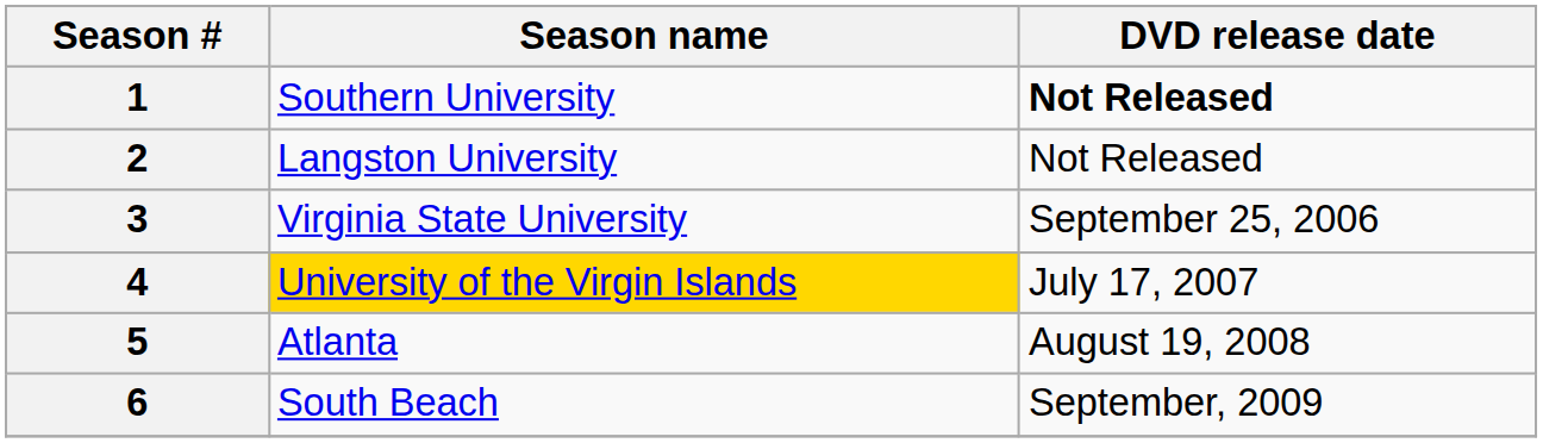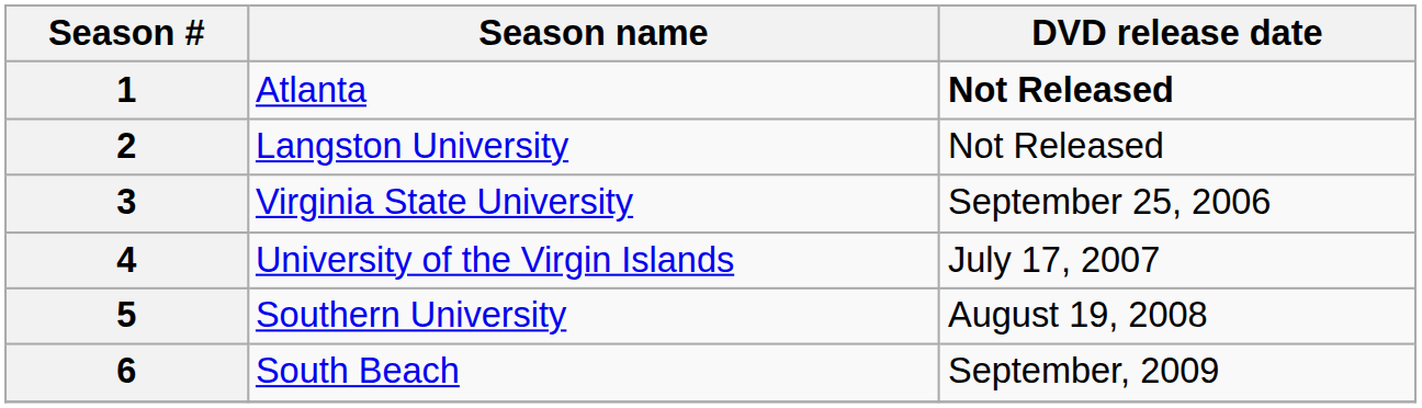 <table class="wikitable" style="width:40%">
 <tr>
 <th colspan=1>Season #</th>
 <th colspan=1>Season name</th>
 <th colspan=1>DVD release date</th>
 </tr>
 <tr>
 <th>1</th>
-<td><a href='#'>Southern University</a></td>
+<td><a href='#'>Atlanta</a></td>
 <td><strong>Not Released</strong></td>
 </tr>
 <tr>
 <th>2</th>
 <td><a href='#'>Langston University</a></td>
 <td>Not Released</td>
 </tr>
 <tr>
 <th>3</th>
 <td><a href='#'>Virginia State University</a></td>
 <td>September 25, 2006</td>
 </tr>
 <tr>
 <th>4</th>
-<td style="background: gold;"><a href='#'>University of the Virgin Islands</a></td>
+<td><a href='#'>University of the Virgin Islands</a></td>
 <td>July 17, 2007</td>
 </tr>
 <tr>
 <th>5</th>
-<td><a href='#'>Atlanta</a></td>
+<td><a href='#'>Southern University</a></td>
 <td>August 19, 2008</td>
 </tr>
 <tr>
 <th>6</th>
 <td><a href='#'>South Beach</a></td>
 <td>September, 2009</td>
 </tr>
 <tr>
 </tr>
 </table>
